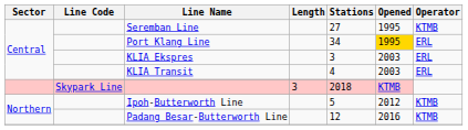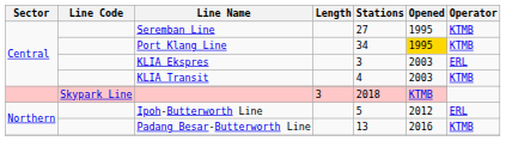 <table class="sortable wikitable" style="text-align:left;" style="font-size: 95%">
 <tr>
 <th>Sector</th>
 <th>Line Code</th>
 <th>Line Name</th>
 <th>Length</th>
 <th>Stations</th>
 <th>Opened</th>
 <th>Operator</th>
 </tr>
 <tr>
 <td rowspan="5"><a href='#'>Central</a></td>
 <td align=center></td>
 <td><a href='#'>Seremban Line</a></td>
 <td></td>
 <td>27</td>
 <td>1995</td>
 <td><a href='#'>KTMB</a></td>
 </tr>
 <tr>
 <td align=center></td>
 <td><a href='#'>Port Klang Line</a></td>
 <td></td>
 <td>34</td>
 <td style="background: gold;">1995</td>
-<td><a href='#'>ERL</a></td>
+<td><a href='#'>KTMB</a></td>
 </tr>
 <tr>
 <td align=center></td>
 <td><a href='#'>KLIA Ekspres</a></td>
 <td></td>
 <td>3</td>
 <td>2003</td>
 <td><a href='#'>ERL</a></td>
 </tr>
 <tr>
 <td align=center></td>
 <td><a href='#'>KLIA Transit</a></td>
 <td></td>
 <td>4</td>
 <td>2003</td>
-<td><a href='#'>ERL</a></td>
+<td><a href='#'>KTMB</a></td>
 </tr>
 <tr>
 </tr>
 <tr bgcolor=#FFC7C7>
 <td align=center></td>
 <td><a href='#'>Skypark Line</a></td>
 <td></td>
 <td>3</td>
 <td>2018</td>
 <td><a href='#'>KTMB</a></td>
 </tr>
 <tr>
 <td rowspan="2"><a href='#'>Northern</a></td>
 <td align=center></td>
 <td><a href='#'>Ipoh</a>-<a href='#'>Butterworth</a> Line</td>
 <td></td>
 <td>5</td>
 <td>2012</td>
-<td><a href='#'>KTMB</a></td>
+<td><a href='#'>ERL</a></td>
 </tr>
 <tr>
 <td align=center></td>
 <td><a href='#'>Padang Besar</a>-<a href='#'>Butterworth</a> Line</td>
 <td></td>
-<td>12</td>
+<td>13</td>
 <td>2016</td>
 <td><a href='#'>KTMB</a></td>
 </tr>
 <tr>
 </tr>
 </table>
